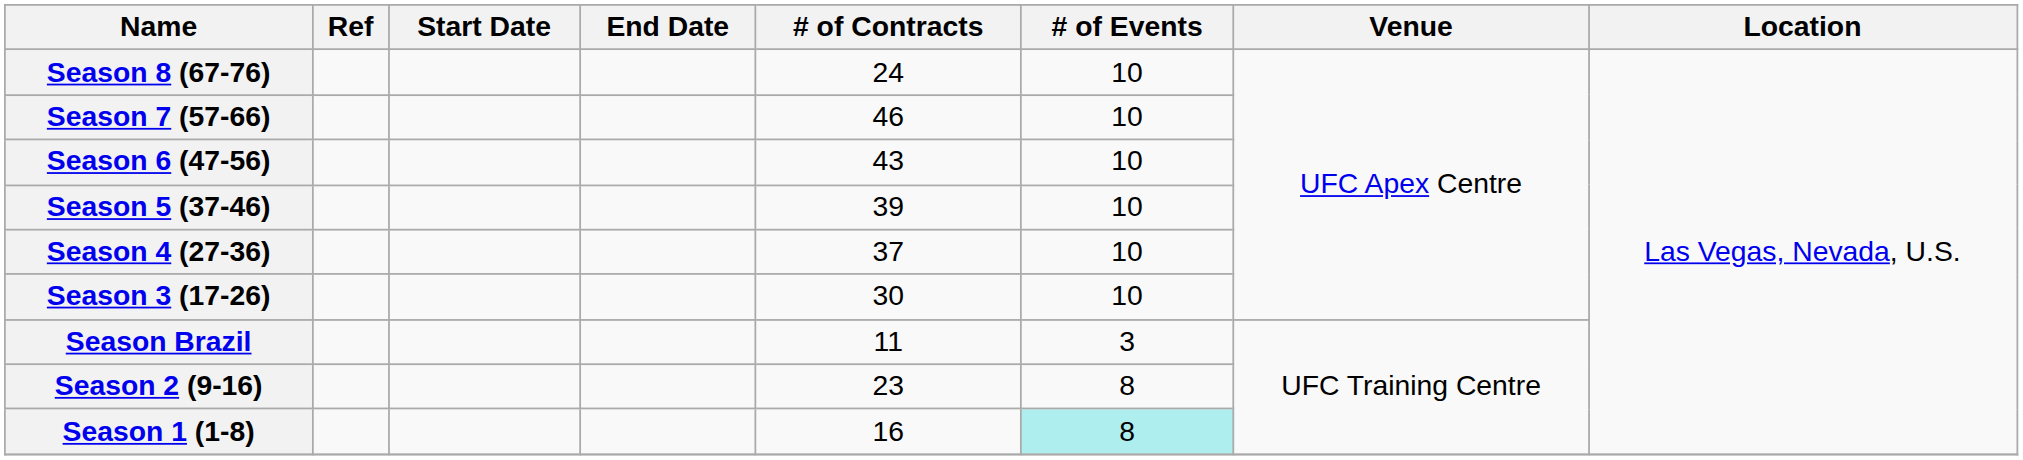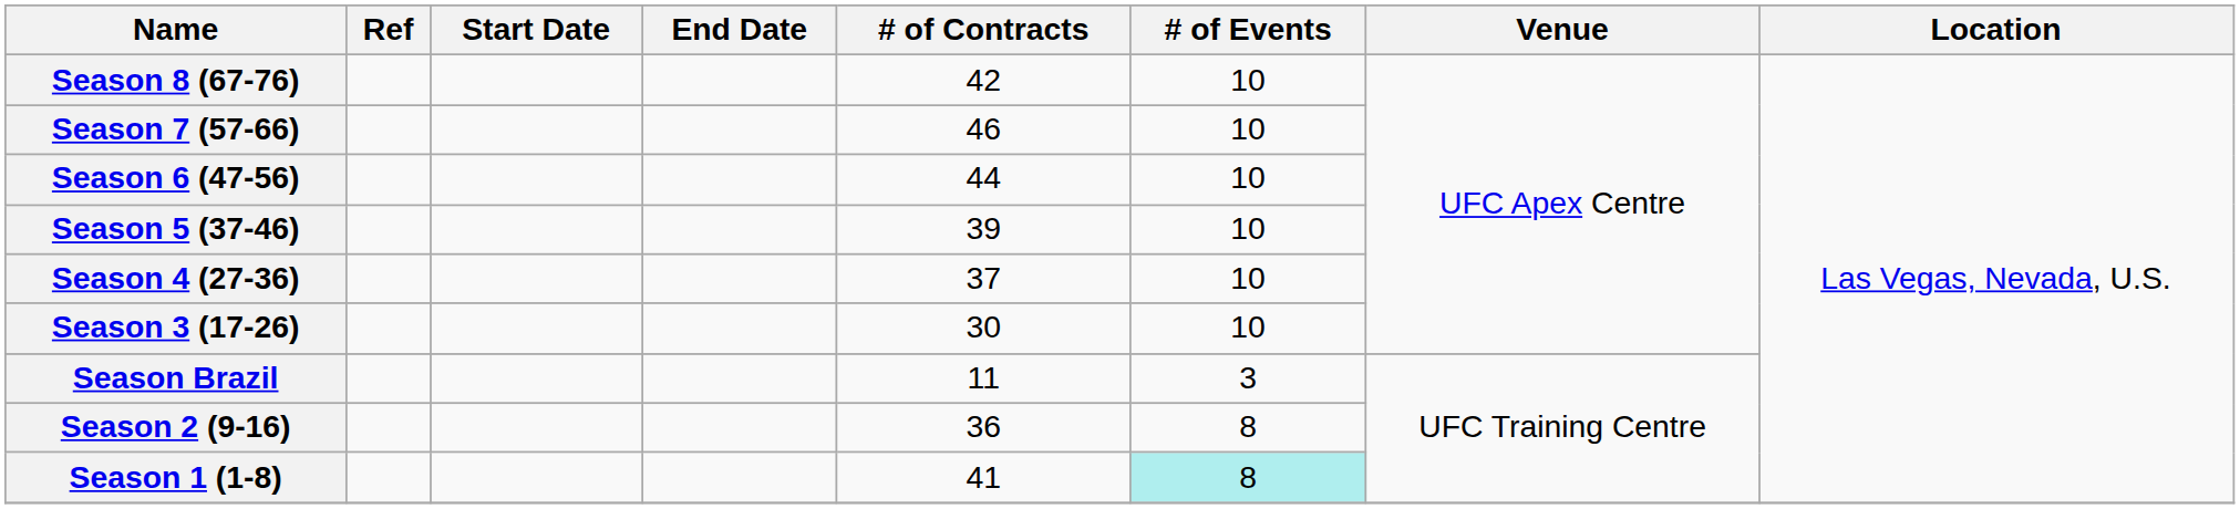 <table class="wikitable sortable"; width="90%" style="text-align:center"; margin:1.0em auto; font-size:90%;">
 <tr>
 <th scope="col">Name</th>
 <th scope="col">Ref</th>
 <th scope="col">Start Date</th>
 <th scope="col">End Date</th>
 <th scope="col"># of Contracts</th>
 <th scope="col"># of Events</th>
 <th scope="col">Venue</th>
 <th scope="col">Location</th>
 </tr>
 <tr>
 <th><a href='#'>Season 8</a> (67-76)</th>
 <td></td>
 <td></td>
 <td></td>
-<td>24</td>
+<td>42</td>
 <td>10</td>
 <td rowspan="6"><a href='#'>UFC Apex</a> Centre</td>
 <td rowspan=9><a href='#'>Las Vegas, Nevada</a>, U.S.</td>
 </tr>
 <tr>
 <th><a href='#'>Season 7</a> (57-66)</th>
 <td></td>
 <td></td>
 <td></td>
 <td>46</td>
 <td>10</td>
 </tr>
 <tr>
 <th><a href='#'>Season 6</a> (47-56)</th>
 <td></td>
 <td></td>
 <td></td>
-<td>43</td>
+<td>44</td>
 <td>10</td>
 </tr>
 <tr>
 <th><a href='#'>Season 5</a> (37-46)</th>
 <td></td>
 <td></td>
 <td></td>
 <td>39</td>
 <td>10</td>
 </tr>
 <tr>
 <th><a href='#'>Season 4</a> (27-36)</th>
 <td></td>
 <td></td>
 <td></td>
 <td>37</td>
 <td>10</td>
 </tr>
 <tr>
 <th><a href='#'>Season 3</a> (17-26)</th>
 <td></td>
 <td></td>
 <td></td>
 <td>30</td>
 <td>10</td>
 </tr>
 <tr>
 <th><a href='#'>Season Brazil</a></th>
 <td></td>
 <td></td>
 <td></td>
 <td>11</td>
 <td>3</td>
 <td rowspan="3">UFC Training Centre</td>
 </tr>
 <tr>
 <th><a href='#'>Season 2</a> (9-16)</th>
 <td></td>
 <td></td>
 <td></td>
-<td>23</td>
+<td>36</td>
 <td>8</td>
 </tr>
 <tr>
 <th><a href='#'>Season 1</a> (1-8)</th>
 <td></td>
 <td></td>
 <td></td>
-<td>16</td>
+<td>41</td>
 <td style="background: paleturquoise;">8</td>
 </tr>
 <tr>
 </tr>
 </table>
